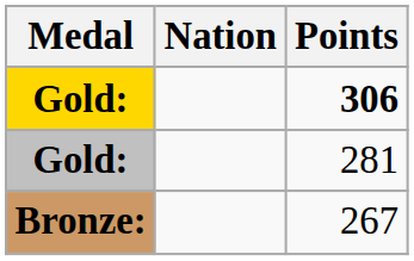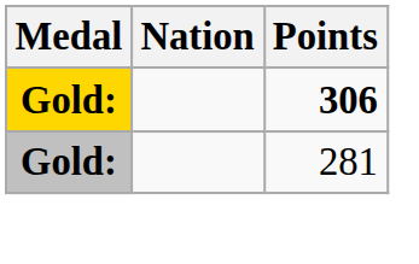 <table class="wikitable">
 <tr>
 <th>Medal</th>
 <th>Nation</th>
 <th>Points</th>
 </tr>
 <tr>
 <td style="text-align:center;background-color:gold;"><strong>Gold:</strong></td>
 <td><strong></strong></td>
 <td align="right"><strong>306</strong></td>
 </tr>
 <tr>
 <td style="text-align:center;background-color:silver;"><strong>Gold:</strong></td>
 <td><strong></strong></td>
 <td align="right">281</td>
 </tr>
-<tr>
-<td style="text-align:center;background-color:#CC9966;"><strong>Bronze:</strong></td>
-<td></td>
-<td align="right">267</td>
-</tr>
 </table>
